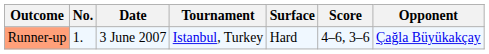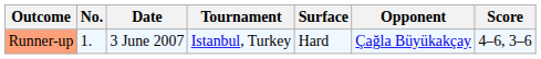 <table class="sortable wikitable" style=font-size:97%>
 <tr>
 <th>Outcome</th>
 <th>No.</th>
 <th>Date</th>
 <th>Tournament</th>
 <th>Surface</th>
+<th>Opponent</th>
 <th>Score</th>
-<th>Opponent</th>
 </tr>
 <tr bgcolor="#f0f8ff">
 <td style="background:#ffa07a;">Runner-up</td>
 <td>1.</td>
 <td>3 June 2007</td>
 <td><a href='#'>Istanbul</a>, Turkey</td>
 <td>Hard</td>
+<td> <a href='#'>Çağla Büyükakçay</a></td>
 <td>4–6, 3–6</td>
-<td> <a href='#'>Çağla Büyükakçay</a></td>
 </tr>
 </table>
